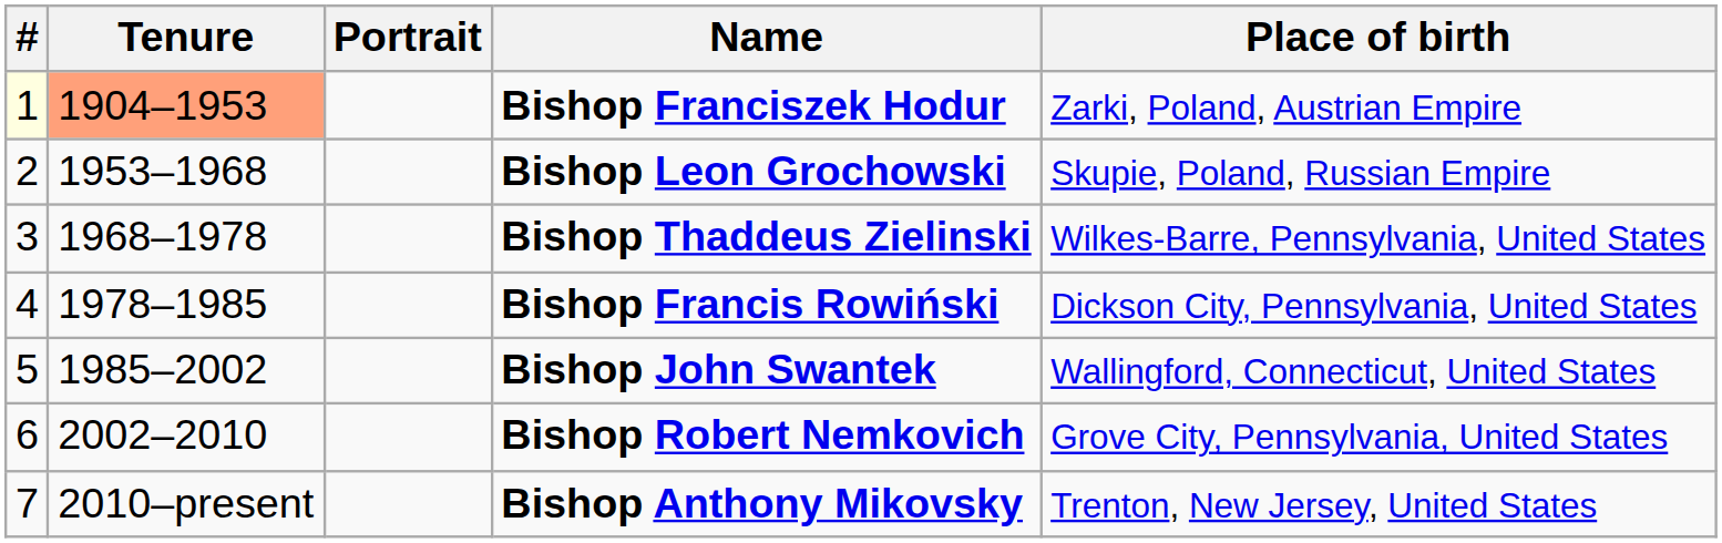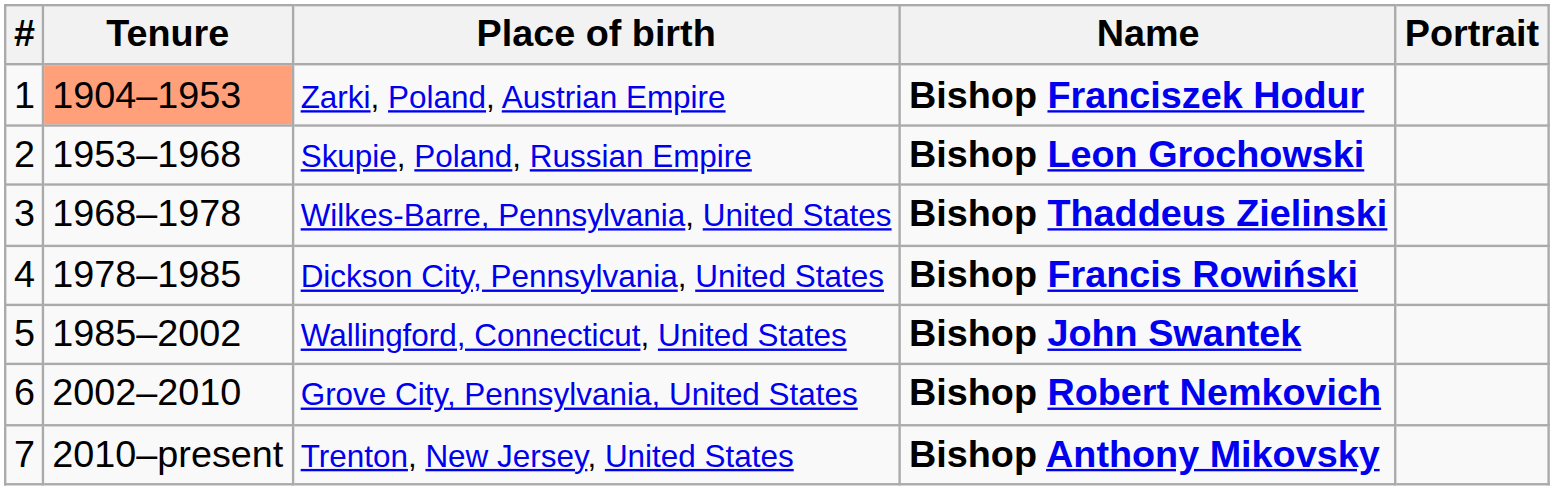 <table class="wikitable">
 <tr>
 <th>#</th>
 <th>Tenure</th>
+<th>Place of birth</th>
+<th>Name</th>
 <th>Portrait</th>
-<th>Name</th>
-<th>Place of birth</th>
 </tr>
 <tr valign="top">
-<td style="background: lightyellow;">1</td>
+<td>1</td>
 <td style="background: lightsalmon;">1904–1953</td>
+<td><small><a href='#'>Zarki</a>, <a href='#'>Poland</a>, <a href='#'>Austrian Empire</a></small></td>
+<td><strong>Bishop <a href='#'>Franciszek Hodur</a></strong></td>
 <td></td>
-<td><strong>Bishop <a href='#'>Franciszek Hodur</a></strong></td>
-<td><small><a href='#'>Zarki</a>, <a href='#'>Poland</a>, <a href='#'>Austrian Empire</a></small></td>
 </tr>
 <tr valign="top">
 <td>2</td>
 <td>1953–1968</td>
+<td><small><a href='#'>Skupie</a>, <a href='#'>Poland</a>, <a href='#'>Russian Empire</a></small></td>
+<td><strong>Bishop <a href='#'>Leon Grochowski</a></strong></td>
 <td></td>
-<td><strong>Bishop <a href='#'>Leon Grochowski</a></strong></td>
-<td><small><a href='#'>Skupie</a>, <a href='#'>Poland</a>, <a href='#'>Russian Empire</a></small></td>
 </tr>
 <tr valign="top">
 <td>3</td>
 <td>1968–1978</td>
+<td><small><a href='#'>Wilkes-Barre, Pennsylvania</a>, <a href='#'>United States</a></small></td>
+<td><strong>Bishop <a href='#'>Thaddeus Zielinski</a></strong></td>
 <td></td>
-<td><strong>Bishop <a href='#'>Thaddeus Zielinski</a></strong></td>
-<td><small><a href='#'>Wilkes-Barre, Pennsylvania</a>, <a href='#'>United States</a></small></td>
 </tr>
 <tr valign="top">
 <td>4</td>
 <td>1978–1985</td>
+<td><small><a href='#'>Dickson City, Pennsylvania</a>, <a href='#'>United States</a></small></td>
+<td><strong>Bishop <a href='#'>Francis Rowiński</a></strong></td>
 <td></td>
-<td><strong>Bishop <a href='#'>Francis Rowiński</a></strong></td>
-<td><small><a href='#'>Dickson City, Pennsylvania</a>, <a href='#'>United States</a></small></td>
 </tr>
 <tr valign="top">
 <td>5</td>
 <td>1985–2002</td>
+<td><small><a href='#'>Wallingford, Connecticut</a>, <a href='#'>United States</a></small></td>
+<td><strong>Bishop <a href='#'>John Swantek</a></strong></td>
 <td></td>
-<td><strong>Bishop <a href='#'>John Swantek</a></strong></td>
-<td><small><a href='#'>Wallingford, Connecticut</a>, <a href='#'>United States</a></small></td>
 </tr>
 <tr valign="top">
 <td>6</td>
 <td>2002–2010</td>
+<td><small><a href='#'>Grove City, Pennsylvania, United States</a></small></td>
+<td><strong>Bishop <a href='#'>Robert Nemkovich</a></strong></td>
 <td></td>
-<td><strong>Bishop <a href='#'>Robert Nemkovich</a></strong></td>
-<td><small><a href='#'>Grove City, Pennsylvania, United States</a></small></td>
 </tr>
 <tr valign="top">
 <td>7</td>
 <td>2010–present</td>
+<td><small><a href='#'>Trenton</a>, <a href='#'>New Jersey</a>, <a href='#'>United States</a></small></td>
+<td><strong>Bishop <a href='#'>Anthony Mikovsky</a></strong></td>
 <td></td>
-<td><strong>Bishop <a href='#'>Anthony Mikovsky</a></strong></td>
-<td><small><a href='#'>Trenton</a>, <a href='#'>New Jersey</a>, <a href='#'>United States</a></small></td>
 </tr>
 </table>
